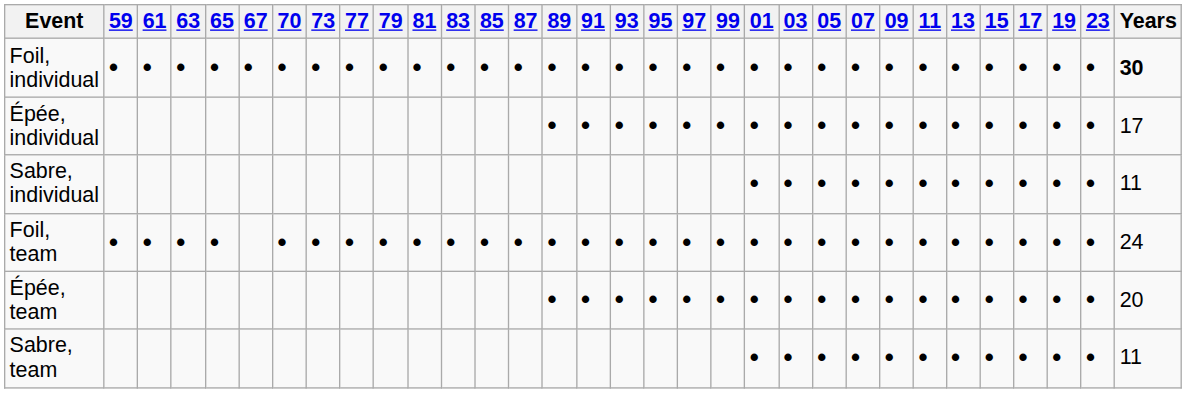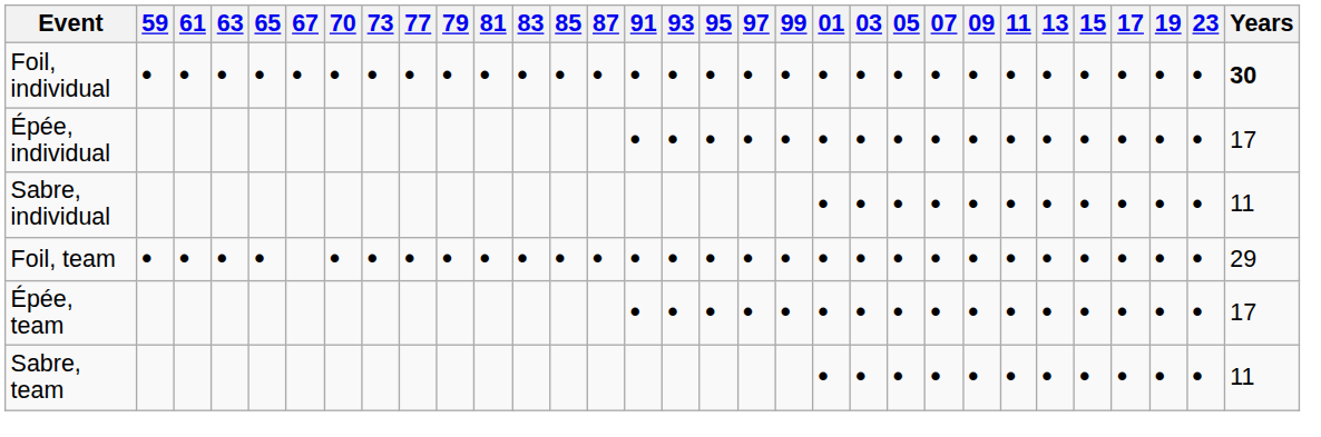 <table class="wikitable">
 <tr>
 <th>Event</th>
 <th><a href='#'>59</a></th>
 <th><a href='#'>61</a></th>
 <th><a href='#'>63</a></th>
 <th><a href='#'>65</a></th>
 <th><a href='#'>67</a></th>
 <th><a href='#'>70</a></th>
 <th><a href='#'>73</a></th>
 <th><a href='#'>77</a></th>
 <th><a href='#'>79</a></th>
 <th><a href='#'>81</a></th>
 <th><a href='#'>83</a></th>
 <th><a href='#'>85</a></th>
 <th><a href='#'>87</a></th>
-<th><a href='#'>89</a></th>
 <th><a href='#'>91</a></th>
 <th><a href='#'>93</a></th>
 <th><a href='#'>95</a></th>
 <th><a href='#'>97</a></th>
 <th><a href='#'>99</a></th>
 <th><a href='#'>01</a></th>
 <th><a href='#'>03</a></th>
 <th><a href='#'>05</a></th>
 <th><a href='#'>07</a></th>
 <th><a href='#'>09</a></th>
 <th><a href='#'>11</a></th>
 <th><a href='#'>13</a></th>
 <th><a href='#'>15</a></th>
 <th><a href='#'>17</a></th>
 <th><a href='#'>19</a></th>
 <th><a href='#'>23</a></th>
 <th>Years</th>
 </tr>
 <tr>
 <td align=left>Foil, individual</td>
-<td><big><strong>•</strong></big></td>
 <td><big><strong>•</strong></big></td>
 <td><big><strong>•</strong></big></td>
 <td><big><strong>•</strong></big></td>
 <td><big><strong>•</strong></big></td>
 <td><big><strong>•</strong></big></td>
 <td><big><strong>•</strong></big></td>
 <td><big><strong>•</strong></big></td>
 <td><big><strong>•</strong></big></td>
 <td><big><strong>•</strong></big></td>
 <td><big><strong>•</strong></big></td>
 <td><big><strong>•</strong></big></td>
 <td><big><strong>•</strong></big></td>
 <td><big><strong>•</strong></big></td>
 <td><big><strong>•</strong></big></td>
 <td><big><strong>•</strong></big></td>
 <td><big><strong>•</strong></big></td>
 <td><big><strong>•</strong></big></td>
 <td><big><strong>•</strong></big></td>
 <td><big><strong>•</strong></big></td>
 <td><big><strong>•</strong></big></td>
 <td><big><strong>•</strong></big></td>
 <td><big><strong>•</strong></big></td>
 <td><big><strong>•</strong></big></td>
 <td><big><strong>•</strong></big></td>
 <td><big><strong>•</strong></big></td>
 <td><big><strong>•</strong></big></td>
 <td><big><strong>•</strong></big></td>
 <td><big><strong>•</strong></big></td>
 <td><big><strong>•</strong></big></td>
 <td><strong>30</strong></td>
 </tr>
 <tr>
 <td align=left>Épée, individual</td>
 <td></td>
 <td></td>
 <td></td>
 <td></td>
 <td></td>
 <td></td>
 <td></td>
 <td></td>
 <td></td>
 <td></td>
 <td></td>
 <td></td>
 <td></td>
 <td><big><strong>•</strong></big></td>
 <td><big><strong>•</strong></big></td>
 <td><big><strong>•</strong></big></td>
 <td><big><strong>•</strong></big></td>
 <td><big><strong>•</strong></big></td>
 <td><big><strong>•</strong></big></td>
 <td><big><strong>•</strong></big></td>
 <td><big><strong>•</strong></big></td>
 <td><big><strong>•</strong></big></td>
 <td><big><strong>•</strong></big></td>
 <td><big><strong>•</strong></big></td>
 <td><big><strong>•</strong></big></td>
 <td><big><strong>•</strong></big></td>
 <td><big><strong>•</strong></big></td>
 <td><big><strong>•</strong></big></td>
 <td><big><strong>•</strong></big></td>
-<td><big><strong>•</strong></big></td>
 <td>17</td>
 </tr>
 <tr>
 <td align=left>Sabre, individual</td>
-<td></td>
 <td></td>
 <td></td>
 <td></td>
 <td></td>
 <td></td>
 <td></td>
 <td></td>
 <td></td>
 <td></td>
 <td></td>
 <td></td>
 <td></td>
 <td></td>
 <td></td>
 <td></td>
 <td></td>
 <td></td>
 <td></td>
 <td><big><strong>•</strong></big></td>
 <td><big><strong>•</strong></big></td>
 <td><big><strong>•</strong></big></td>
 <td><big><strong>•</strong></big></td>
 <td><big><strong>•</strong></big></td>
 <td><big><strong>•</strong></big></td>
 <td><big><strong>•</strong></big></td>
 <td><big><strong>•</strong></big></td>
 <td><big><strong>•</strong></big></td>
 <td><big><strong>•</strong></big></td>
 <td><big><strong>•</strong></big></td>
 <td>11</td>
 </tr>
 <tr>
 <td align=left>Foil, team</td>
 <td><big><strong>•</strong></big></td>
 <td><big><strong>•</strong></big></td>
 <td><big><strong>•</strong></big></td>
 <td><big><strong>•</strong></big></td>
 <td></td>
 <td><big><strong>•</strong></big></td>
 <td><big><strong>•</strong></big></td>
 <td><big><strong>•</strong></big></td>
 <td><big><strong>•</strong></big></td>
 <td><big><strong>•</strong></big></td>
 <td><big><strong>•</strong></big></td>
 <td><big><strong>•</strong></big></td>
 <td><big><strong>•</strong></big></td>
 <td><big><strong>•</strong></big></td>
 <td><big><strong>•</strong></big></td>
 <td><big><strong>•</strong></big></td>
 <td><big><strong>•</strong></big></td>
 <td><big><strong>•</strong></big></td>
 <td><big><strong>•</strong></big></td>
 <td><big><strong>•</strong></big></td>
 <td><big><strong>•</strong></big></td>
 <td><big><strong>•</strong></big></td>
 <td><big><strong>•</strong></big></td>
 <td><big><strong>•</strong></big></td>
 <td><big><strong>•</strong></big></td>
 <td><big><strong>•</strong></big></td>
 <td><big><strong>•</strong></big></td>
 <td><big><strong>•</strong></big></td>
 <td><big><strong>•</strong></big></td>
-<td><big><strong>•</strong></big></td>
-<td>24</td>
+<td>29</td>
 </tr>
 <tr>
 <td align=left>Épée, team</td>
 <td></td>
 <td></td>
 <td></td>
 <td></td>
 <td></td>
 <td></td>
 <td></td>
 <td></td>
 <td></td>
 <td></td>
 <td></td>
 <td></td>
 <td></td>
 <td><big><strong>•</strong></big></td>
 <td><big><strong>•</strong></big></td>
 <td><big><strong>•</strong></big></td>
 <td><big><strong>•</strong></big></td>
 <td><big><strong>•</strong></big></td>
 <td><big><strong>•</strong></big></td>
 <td><big><strong>•</strong></big></td>
 <td><big><strong>•</strong></big></td>
 <td><big><strong>•</strong></big></td>
 <td><big><strong>•</strong></big></td>
 <td><big><strong>•</strong></big></td>
 <td><big><strong>•</strong></big></td>
 <td><big><strong>•</strong></big></td>
 <td><big><strong>•</strong></big></td>
 <td><big><strong>•</strong></big></td>
 <td><big><strong>•</strong></big></td>
-<td><big><strong>•</strong></big></td>
-<td>20</td>
+<td>17</td>
 </tr>
 <tr>
 <td align=left>Sabre, team</td>
-<td></td>
 <td></td>
 <td></td>
 <td></td>
 <td></td>
 <td></td>
 <td></td>
 <td></td>
 <td></td>
 <td></td>
 <td></td>
 <td></td>
 <td></td>
 <td></td>
 <td></td>
 <td></td>
 <td></td>
 <td></td>
 <td></td>
 <td><big><strong>•</strong></big></td>
 <td><big><strong>•</strong></big></td>
 <td><big><strong>•</strong></big></td>
 <td><big><strong>•</strong></big></td>
 <td><big><strong>•</strong></big></td>
 <td><big><strong>•</strong></big></td>
 <td><big><strong>•</strong></big></td>
 <td><big><strong>•</strong></big></td>
 <td><big><strong>•</strong></big></td>
 <td><big><strong>•</strong></big></td>
 <td><big><strong>•</strong></big></td>
 <td>11</td>
 </tr>
 </table>
